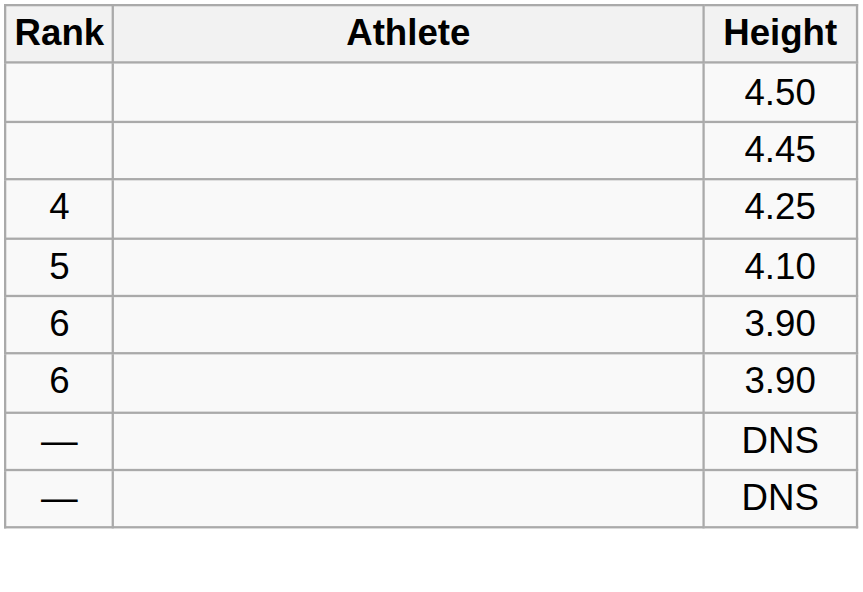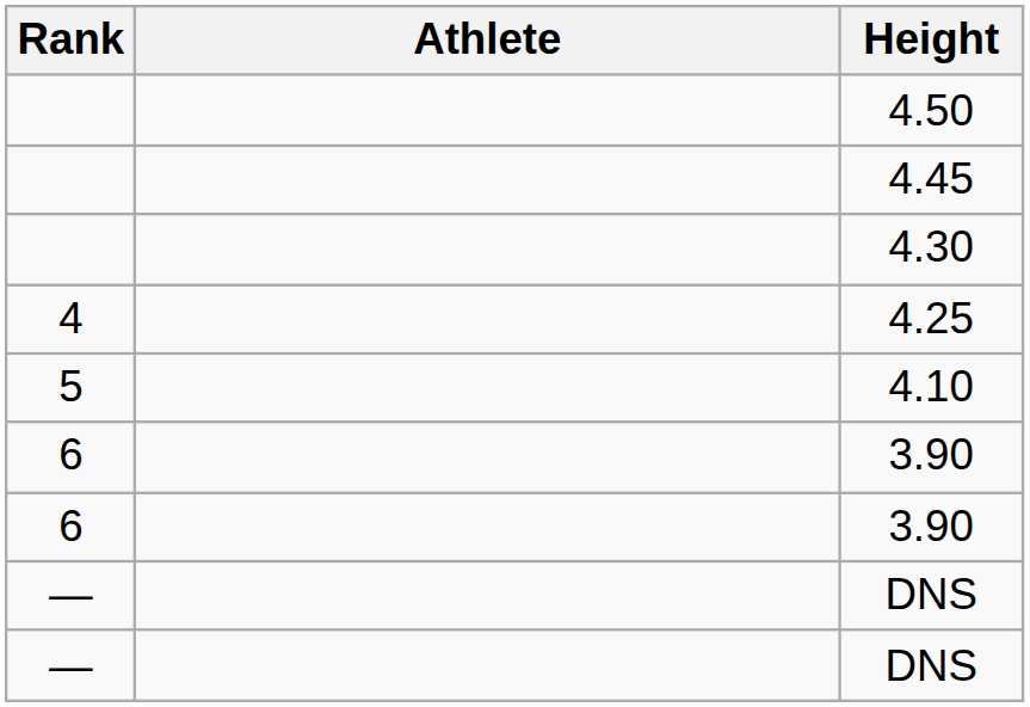 <table class=wikitable style="text-align:center">
 <tr>
 <th width=40>Rank</th>
 <th width=250>Athlete</th>
 <th width=60>Height</th>
 </tr>
 <tr>
 <td></td>
 <td align=left></td>
 <td>4.50</td>
 </tr>
 <tr>
 <td></td>
 <td align=left></td>
 <td>4.45</td>
+</tr>
+<tr>
+<td></td>
+<td align=left></td>
+<td>4.30</td>
 </tr>
 <tr>
 <td>4</td>
 <td align=left></td>
 <td>4.25</td>
 </tr>
 <tr>
 <td>5</td>
 <td align=left></td>
 <td>4.10</td>
 </tr>
 <tr>
 <td>6</td>
 <td align=left></td>
 <td>3.90</td>
 </tr>
 <tr>
 <td>6</td>
 <td align=left></td>
 <td>3.90</td>
 </tr>
 <tr>
 <td>—</td>
 <td align=left></td>
 <td>DNS</td>
 </tr>
 <tr>
 <td>—</td>
 <td align=left></td>
 <td>DNS</td>
 </tr>
 </table>
